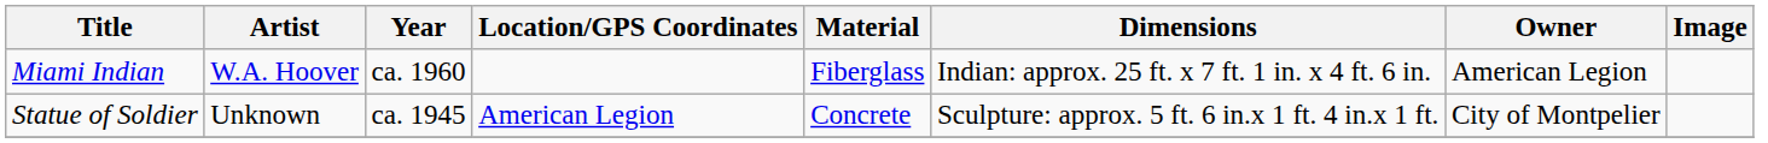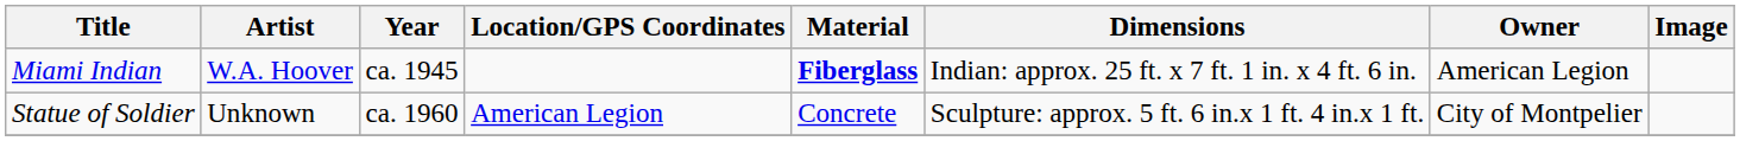 <table class="wikitable sortable">
 <tr>
 <th>Title</th>
 <th>Artist</th>
 <th>Year</th>
 <th>Location/GPS Coordinates</th>
 <th>Material</th>
 <th>Dimensions</th>
 <th>Owner</th>
 <th>Image</th>
 </tr>
 <tr>
 <td><em><a href='#'>Miami Indian</a></em></td>
 <td><a href='#'>W.A. Hoover</a></td>
-<td>ca. 1960</td>
+<td>ca. 1945</td>
 <td></td>
-<td><a href='#'>Fiberglass</a></td>
+<td><strong><a href='#'>Fiberglass</a></strong></td>
 <td>Indian: approx. 25 ft. x 7 ft. 1 in. x 4 ft. 6 in.</td>
 <td>American Legion</td>
 <td></td>
 </tr>
 <tr>
 <td><em>Statue of Soldier</em></td>
 <td>Unknown</td>
-<td>ca. 1945</td>
+<td>ca. 1960</td>
 <td><a href='#'>American Legion</a> </td>
 <td><a href='#'>Concrete</a></td>
 <td>Sculpture: approx. 5 ft. 6 in.x 1 ft. 4 in.x 1 ft.</td>
 <td>City of Montpelier</td>
 <td></td>
 </tr>
 <tr>
 </tr>
 </table>
